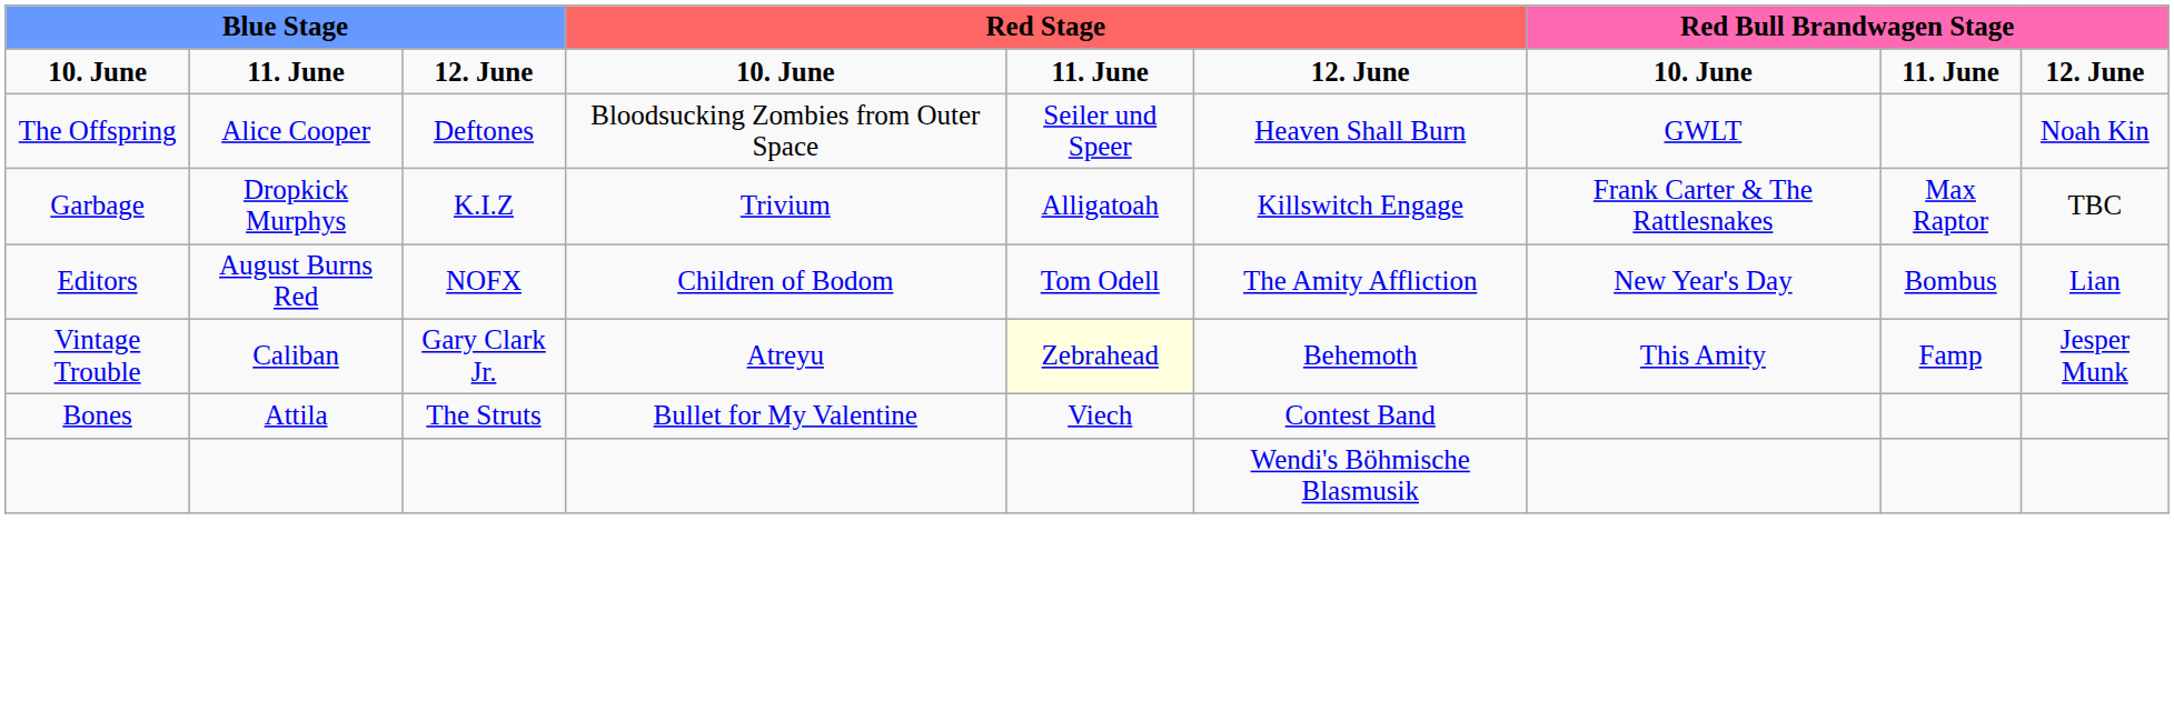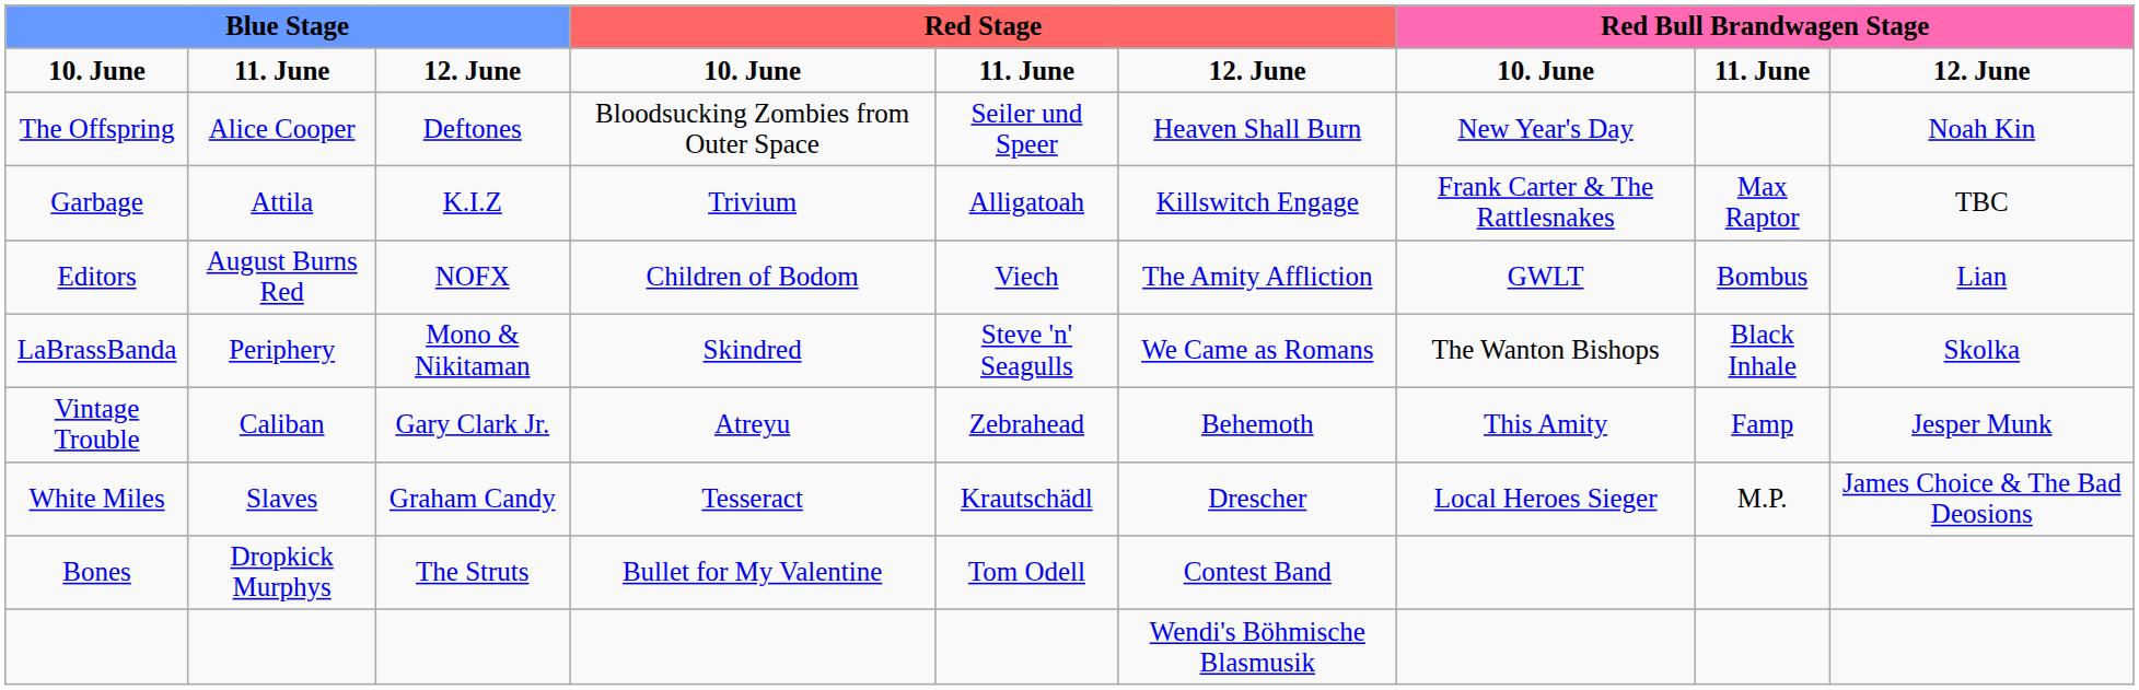 <table class="wikitable" style="text-align:center">
 <tr>
 <td colspan="3" style="background-color:#6699FF"><strong>Blue Stage</strong></td>
 <td colspan="3" style="background-color:#FF6666"><strong>Red Stage</strong></td>
 <td colspan="3" style="background-color:#FF69B4"><strong>Red Bull Brandwagen Stage</strong></td>
 </tr>
 <tr>
 <td><strong>10. June</strong></td>
 <td><strong>11. June</strong></td>
 <td><strong>12. June</strong></td>
 <td><strong>10. June</strong></td>
 <td><strong>11. June</strong></td>
 <td><strong>12. June</strong></td>
 <td><strong>10. June</strong></td>
 <td><strong>11. June</strong></td>
 <td><strong>12. June</strong></td>
 </tr>
 <tr>
 <td><a href='#'>The Offspring</a></td>
 <td><a href='#'>Alice Cooper</a></td>
 <td><a href='#'>Deftones</a></td>
 <td>Bloodsucking Zombies from Outer Space</td>
 <td><a href='#'>Seiler und Speer</a></td>
 <td><a href='#'>Heaven Shall Burn</a></td>
-<td><a href='#'>GWLT</a></td>
+<td><a href='#'>New Year's Day</a></td>
 <td></td>
 <td><a href='#'>Noah Kin</a></td>
 </tr>
 <tr>
 <td><a href='#'>Garbage</a></td>
-<td><a href='#'>Dropkick Murphys</a></td>
+<td><a href='#'>Attila</a></td>
 <td><a href='#'>K.I.Z</a></td>
 <td><a href='#'>Trivium</a></td>
 <td><a href='#'>Alligatoah</a></td>
 <td><a href='#'>Killswitch Engage</a></td>
 <td><a href='#'>Frank Carter & The Rattlesnakes</a></td>
 <td><a href='#'>Max Raptor</a></td>
 <td>TBC</td>
 </tr>
 <tr>
 <td><a href='#'>Editors</a></td>
 <td><a href='#'>August Burns Red</a></td>
 <td><a href='#'>NOFX</a></td>
 <td><a href='#'>Children of Bodom</a></td>
-<td><a href='#'>Tom Odell</a></td>
+<td><a href='#'>Viech</a></td>
 <td><a href='#'>The Amity Affliction</a></td>
-<td><a href='#'>New Year's Day</a></td>
+<td><a href='#'>GWLT</a></td>
 <td><a href='#'>Bombus</a></td>
 <td><a href='#'>Lian</a></td>
+</tr>
+<tr>
+<td><a href='#'>LaBrassBanda</a></td>
+<td><a href='#'>Periphery</a></td>
+<td><a href='#'>Mono & Nikitaman</a></td>
+<td><a href='#'>Skindred</a></td>
+<td><a href='#'>Steve 'n' Seagulls</a></td>
+<td><a href='#'>We Came as Romans</a></td>
+<td>The Wanton Bishops</td>
+<td><a href='#'>Black Inhale</a></td>
+<td><a href='#'>Skolka</a></td>
 </tr>
 <tr>
 <td><a href='#'>Vintage Trouble</a></td>
 <td><a href='#'>Caliban</a></td>
 <td><a href='#'>Gary Clark Jr.</a></td>
 <td><a href='#'>Atreyu</a></td>
-<td style="background: lightyellow;"><a href='#'>Zebrahead</a></td>
+<td><a href='#'>Zebrahead</a></td>
 <td><a href='#'>Behemoth</a></td>
 <td><a href='#'>This Amity</a></td>
 <td><a href='#'>Famp</a></td>
 <td><a href='#'>Jesper Munk</a></td>
 </tr>
 <tr>
+<td><a href='#'>White Miles</a></td>
+<td><a href='#'>Slaves</a></td>
+<td><a href='#'>Graham Candy</a></td>
+<td><a href='#'>Tesseract</a></td>
+<td><a href='#'>Krautschädl</a></td>
+<td><a href='#'>Drescher</a></td>
+<td><a href='#'>Local Heroes Sieger</a></td>
+<td>M.P.</td>
+<td><a href='#'>James Choice & The Bad Deosions</a></td>
+</tr>
+<tr>
 <td><a href='#'>Bones</a></td>
-<td><a href='#'>Attila</a></td>
+<td><a href='#'>Dropkick Murphys</a></td>
 <td><a href='#'>The Struts</a></td>
 <td><a href='#'>Bullet for My Valentine</a></td>
-<td><a href='#'>Viech</a></td>
+<td><a href='#'>Tom Odell</a></td>
 <td><a href='#'>Contest Band</a></td>
 <td></td>
 <td></td>
 <td></td>
 </tr>
 <tr>
 <td></td>
 <td></td>
 <td></td>
 <td></td>
 <td></td>
 <td><a href='#'>Wendi's Böhmische Blasmusik</a></td>
 <td></td>
 <td></td>
 <td></td>
 </tr>
 </table>
